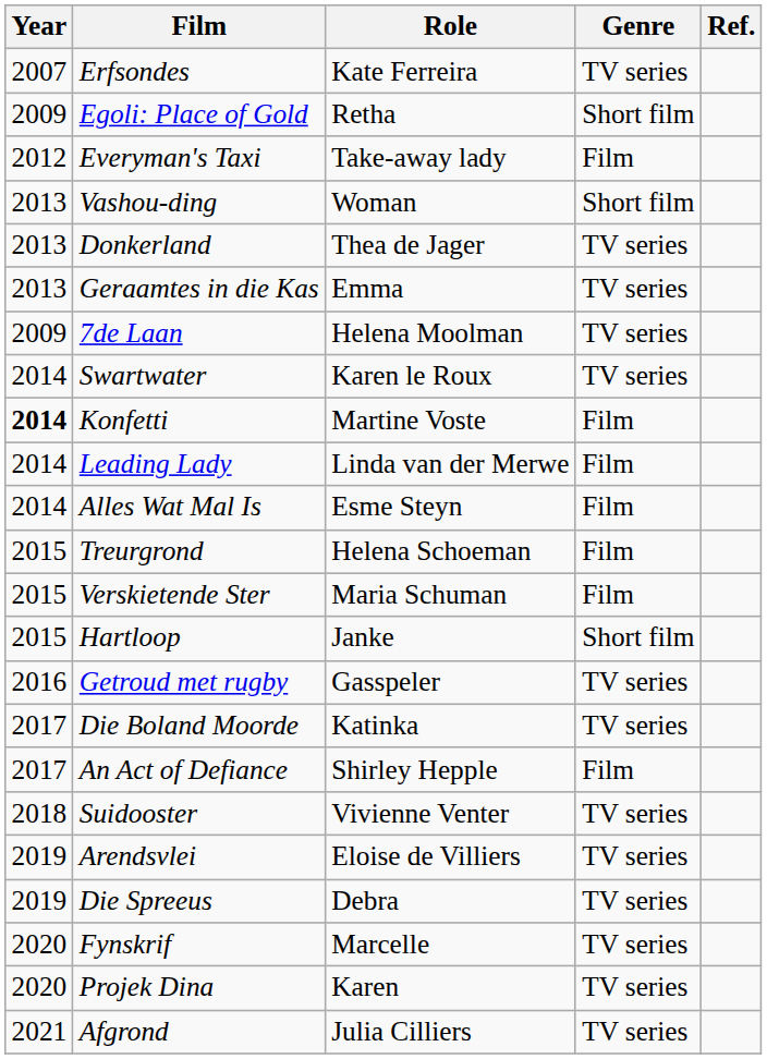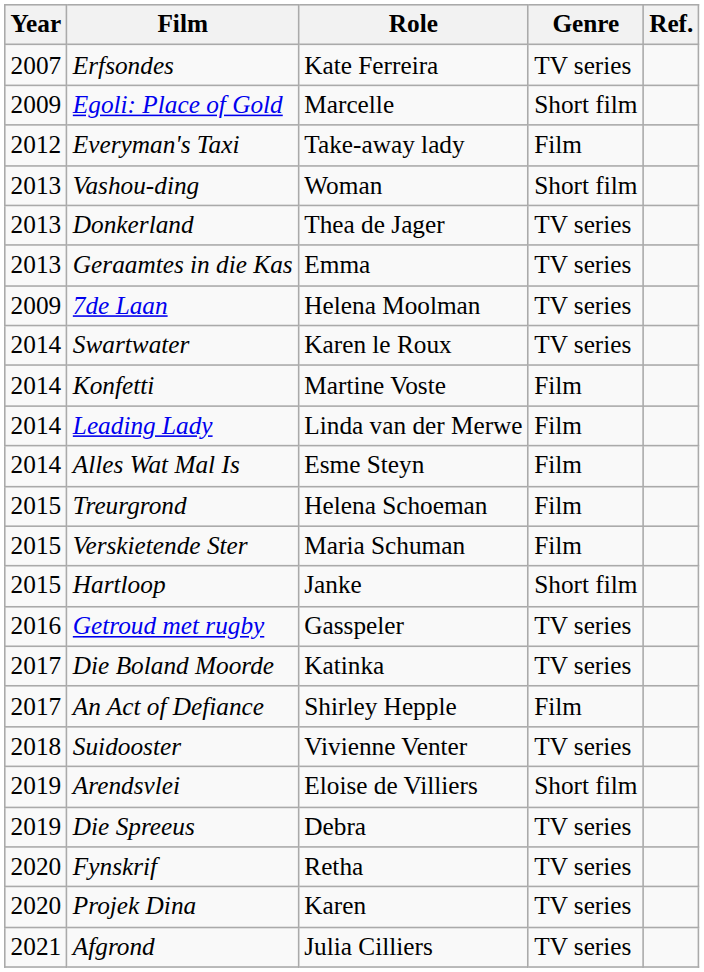 <table class="wikitable">
 <tr>
 <th>Year</th>
 <th>Film</th>
 <th>Role</th>
 <th>Genre</th>
 <th>Ref.</th>
 </tr>
 <tr>
 <td>2007</td>
 <td><em>Erfsondes</em></td>
 <td>Kate Ferreira</td>
 <td>TV series</td>
 <td></td>
 </tr>
 <tr>
 <td>2009</td>
 <td><em><a href='#'>Egoli: Place of Gold</a></em></td>
-<td>Retha</td>
+<td>Marcelle</td>
 <td>Short film</td>
 <td></td>
 </tr>
 <tr>
 <td>2012</td>
 <td><em>Everyman's Taxi</em></td>
 <td>Take-away lady</td>
 <td>Film</td>
 <td></td>
 </tr>
 <tr>
 <td>2013</td>
 <td><em>Vashou-ding</em></td>
 <td>Woman</td>
 <td>Short film</td>
 <td></td>
 </tr>
 <tr>
 <td>2013</td>
 <td><em>Donkerland</em></td>
 <td>Thea de Jager</td>
 <td>TV series</td>
 <td></td>
 </tr>
 <tr>
 <td>2013</td>
 <td><em>Geraamtes in die Kas</em></td>
 <td>Emma</td>
 <td>TV series</td>
 <td></td>
 </tr>
 <tr>
 <td>2009</td>
 <td><em><a href='#'>7de Laan</a></em></td>
 <td>Helena Moolman</td>
 <td>TV series</td>
 <td></td>
 </tr>
 <tr>
 <td>2014</td>
 <td><em>Swartwater</em></td>
 <td>Karen le Roux</td>
 <td>TV series</td>
 <td></td>
 </tr>
 <tr>
-<td><strong>2014</strong></td>
+<td>2014</td>
 <td><em>Konfetti</em></td>
 <td>Martine Voste</td>
 <td>Film</td>
 <td></td>
 </tr>
 <tr>
 <td>2014</td>
 <td><em><a href='#'>Leading Lady</a></em></td>
 <td>Linda van der Merwe</td>
 <td>Film</td>
 <td></td>
 </tr>
 <tr>
 <td>2014</td>
 <td><em>Alles Wat Mal Is</em></td>
 <td>Esme Steyn</td>
 <td>Film</td>
 <td></td>
 </tr>
 <tr>
 <td>2015</td>
 <td><em>Treurgrond</em></td>
 <td>Helena Schoeman</td>
 <td>Film</td>
 <td></td>
 </tr>
 <tr>
 <td>2015</td>
 <td><em>Verskietende Ster</em></td>
 <td>Maria Schuman</td>
 <td>Film</td>
 <td></td>
 </tr>
 <tr>
 <td>2015</td>
 <td><em>Hartloop</em></td>
 <td>Janke</td>
 <td>Short film</td>
 <td></td>
 </tr>
 <tr>
 <td>2016</td>
 <td><em><a href='#'>Getroud met rugby</a></em></td>
 <td>Gasspeler</td>
 <td>TV series</td>
 <td></td>
 </tr>
 <tr>
 <td>2017</td>
 <td><em>Die Boland Moorde</em></td>
 <td>Katinka</td>
 <td>TV series</td>
 <td></td>
 </tr>
 <tr>
 <td>2017</td>
 <td><em>An Act of Defiance</em></td>
 <td>Shirley Hepple</td>
 <td>Film</td>
 <td></td>
 </tr>
 <tr>
 <td>2018</td>
 <td><em>Suidooster</em></td>
 <td>Vivienne Venter</td>
 <td>TV series</td>
 <td></td>
 </tr>
 <tr>
 <td>2019</td>
 <td><em>Arendsvlei</em></td>
 <td>Eloise de Villiers</td>
-<td>TV series</td>
+<td>Short film</td>
 <td></td>
 </tr>
 <tr>
 <td>2019</td>
 <td><em>Die Spreeus</em></td>
 <td>Debra</td>
 <td>TV series</td>
 <td></td>
 </tr>
 <tr>
 <td>2020</td>
 <td><em>Fynskrif</em></td>
-<td>Marcelle</td>
+<td>Retha</td>
 <td>TV series</td>
 <td></td>
 </tr>
 <tr>
 <td>2020</td>
 <td><em>Projek Dina</em></td>
 <td>Karen</td>
 <td>TV series</td>
 <td></td>
 </tr>
 <tr>
 <td>2021</td>
 <td><em>Afgrond</em></td>
 <td>Julia Cilliers</td>
 <td>TV series</td>
 <td></td>
 </tr>
 </table>
